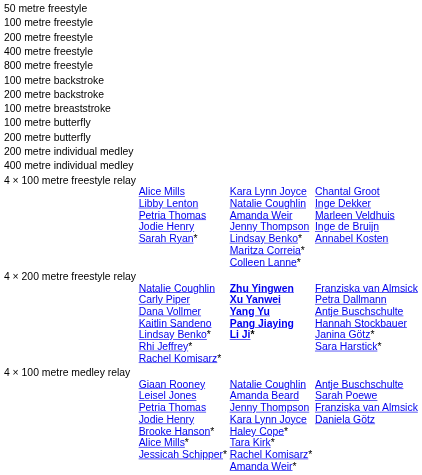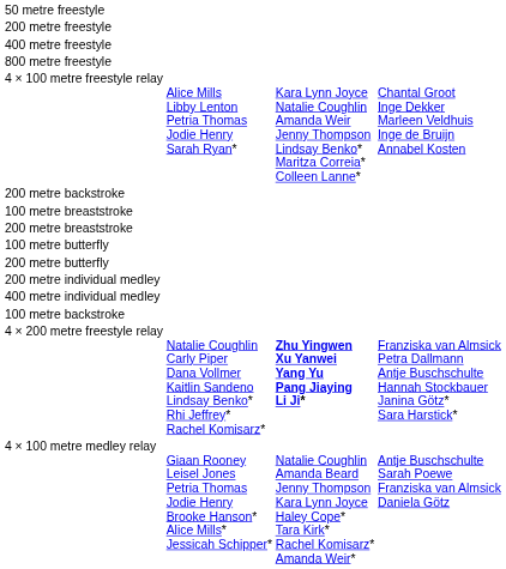 <table>
 <tr valign="top">
 <td>50 metre freestyle<br></td>
-<td></td>
-<td></td>
-<td></td>
-</tr>
-<tr valign="top">
-<td>100 metre freestyle<br></td>
 <td></td>
 <td></td>
 <td></td>
 </tr>
 <tr valign="top">
 <td>200 metre freestyle<br></td>
 <td></td>
 <td></td>
 <td></td>
 </tr>
 <tr valign="top">
 <td>400 metre freestyle<br></td>
 <td></td>
 <td></td>
 <td></td>
 </tr>
 <tr valign="top">
 <td>800 metre freestyle<br></td>
 <td></td>
 <td></td>
 <td></td>
 </tr>
 <tr valign="top">
-<td>100 metre backstroke<br></td>
-<td></td>
-<td></td>
-<td></td>
+<td>4 × 100 metre freestyle relay<br></td>
+<td><br><a href='#'>Alice Mills</a><br><a href='#'>Libby Lenton</a><br><a href='#'>Petria Thomas</a><br><a href='#'>Jodie Henry</a><br><a href='#'>Sarah Ryan</a>*</td>
+<td><br><a href='#'>Kara Lynn Joyce</a><br><a href='#'>Natalie Coughlin</a><br><a href='#'>Amanda Weir</a><br><a href='#'>Jenny Thompson</a><br><a href='#'>Lindsay Benko</a>*<br><a href='#'>Maritza Correia</a>*<br><a href='#'>Colleen Lanne</a>*</td>
+<td><br><a href='#'>Chantal Groot</a><br><a href='#'>Inge Dekker</a><br><a href='#'>Marleen Veldhuis</a><br><a href='#'>Inge de Bruijn</a><br><a href='#'>Annabel Kosten</a></td>
 </tr>
 <tr valign="top">
 <td rowspan=2>200 metre backstroke<br></td>
 <td rowspan=2></td>
 <td rowspan=2></td>
 <td></td>
 </tr>
 <tr>
 <td></td>
 </tr>
 <tr valign="top">
 <td>100 metre breaststroke<br></td>
+<td></td>
+<td></td>
+<td></td>
+</tr>
+<tr valign="top">
+<td>200 metre breaststroke<br></td>
 <td></td>
 <td></td>
 <td></td>
 </tr>
 <tr valign="top">
 <td>100 metre butterfly<br></td>
 <td></td>
 <td></td>
 <td></td>
 </tr>
 <tr valign="top">
 <td>200 metre butterfly<br></td>
 <td></td>
 <td></td>
 <td></td>
 </tr>
 <tr valign="top">
 <td>200 metre individual medley<br></td>
 <td></td>
 <td></td>
 <td></td>
 </tr>
 <tr valign="top">
 <td>400 metre individual medley<br></td>
 <td></td>
 <td></td>
 <td></td>
 </tr>
 <tr valign="top">
-<td>4 × 100 metre freestyle relay<br></td>
-<td><br><a href='#'>Alice Mills</a><br><a href='#'>Libby Lenton</a><br><a href='#'>Petria Thomas</a><br><a href='#'>Jodie Henry</a><br><a href='#'>Sarah Ryan</a>*</td>
-<td><br><a href='#'>Kara Lynn Joyce</a><br><a href='#'>Natalie Coughlin</a><br><a href='#'>Amanda Weir</a><br><a href='#'>Jenny Thompson</a><br><a href='#'>Lindsay Benko</a>*<br><a href='#'>Maritza Correia</a>*<br><a href='#'>Colleen Lanne</a>*</td>
-<td><br><a href='#'>Chantal Groot</a><br><a href='#'>Inge Dekker</a><br><a href='#'>Marleen Veldhuis</a><br><a href='#'>Inge de Bruijn</a><br><a href='#'>Annabel Kosten</a></td>
+<td>100 metre backstroke<br></td>
+<td></td>
+<td></td>
+<td></td>
 </tr>
 <tr valign="top">
 <td>4 × 200 metre freestyle relay<br></td>
 <td><br><a href='#'>Natalie Coughlin</a><br><a href='#'>Carly Piper</a><br><a href='#'>Dana Vollmer</a><br><a href='#'>Kaitlin Sandeno</a><br><a href='#'>Lindsay Benko</a>*<br><a href='#'>Rhi Jeffrey</a>*<br><a href='#'>Rachel Komisarz</a>*</td>
 <td><strong><br><a href='#'>Zhu Yingwen</a><br><a href='#'>Xu Yanwei</a><br><a href='#'>Yang Yu</a><br><a href='#'>Pang Jiaying</a><br><a href='#'>Li Ji</a>*</strong></td>
 <td><br><a href='#'>Franziska van Almsick</a><br><a href='#'>Petra Dallmann</a><br><a href='#'>Antje Buschschulte</a><br><a href='#'>Hannah Stockbauer</a><br><a href='#'>Janina Götz</a>*<br><a href='#'>Sara Harstick</a>*</td>
 </tr>
 <tr valign="top">
 <td>4 × 100 metre medley relay<br></td>
 <td><br><a href='#'>Giaan Rooney</a><br><a href='#'>Leisel Jones</a><br><a href='#'>Petria Thomas</a><br><a href='#'>Jodie Henry</a><br><a href='#'>Brooke Hanson</a>*<br><a href='#'>Alice Mills</a>*<br><a href='#'>Jessicah Schipper</a>*</td>
 <td><br><a href='#'>Natalie Coughlin</a><br><a href='#'>Amanda Beard</a><br><a href='#'>Jenny Thompson</a><br><a href='#'>Kara Lynn Joyce</a><br><a href='#'>Haley Cope</a>*<br><a href='#'>Tara Kirk</a>*<br><a href='#'>Rachel Komisarz</a>*<br><a href='#'>Amanda Weir</a>*</td>
 <td><br><a href='#'>Antje Buschschulte</a><br><a href='#'>Sarah Poewe</a><br><a href='#'>Franziska van Almsick</a><br><a href='#'>Daniela Götz</a></td>
 </tr>
 </table>
